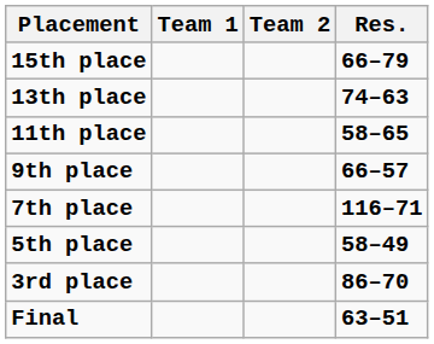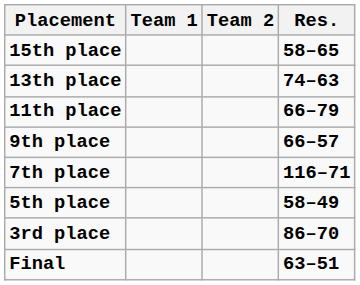 <table class="wikitable">
 <tr>
 <th><strong>Placement</strong></th>
 <th><strong>Team 1</strong></th>
 <th><strong>Team 2</strong></th>
 <th><strong>Res.</strong></th>
 </tr>
 <tr>
 <td><strong>15th place</strong></td>
 <td></td>
 <td></td>
-<td><strong>66–79</strong></td>
+<td><strong>58–65</strong></td>
 </tr>
 <tr>
 <td><strong>13th place</strong></td>
 <td></td>
 <td></td>
 <td><strong>74–63</strong></td>
 </tr>
 <tr>
 <td><strong>11th place</strong></td>
 <td></td>
 <td></td>
-<td><strong>58–65</strong></td>
+<td><strong>66–79</strong></td>
 </tr>
 <tr>
 <td><strong>9th place</strong></td>
 <td></td>
 <td></td>
 <td><strong>66–57</strong></td>
 </tr>
 <tr>
 <td><strong>7th place</strong></td>
 <td></td>
 <td></td>
 <td><strong>116–71</strong></td>
 </tr>
 <tr>
 <td><strong>5th place</strong></td>
 <td></td>
 <td></td>
 <td><strong>58–49</strong></td>
 </tr>
 <tr>
 <td><strong>3rd place</strong></td>
 <td></td>
 <td></td>
 <td><strong>86–70</strong></td>
 </tr>
 <tr>
 <td><strong>Final</strong></td>
 <td></td>
 <td></td>
 <td><strong>63–51</strong></td>
 </tr>
 </table>
